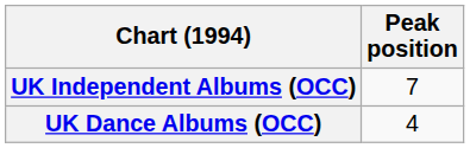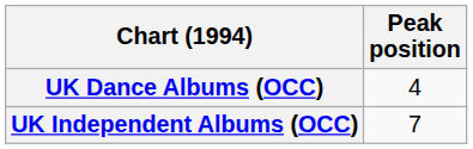 <table class="wikitable sortable plainrowheaders" style="text-align:center;" border="1">
 <tr>
 <th scope="col">Chart (1994)</th>
 <th scope="col">Peak<br>position</th>
 </tr>
 <tr>
+<th scope="row"><a href='#'>UK Dance Albums</a> (<a href='#'>OCC</a>)</th>
+<td>4</td>
+</tr>
+<tr>
 <th scope="row"><a href='#'>UK Independent Albums</a> (<a href='#'>OCC</a>)</th>
 <td>7</td>
 </tr>
-<tr>
-<th scope="row"><a href='#'>UK Dance Albums</a> (<a href='#'>OCC</a>)</th>
-<td>4</td>
-</tr>
 </table>
